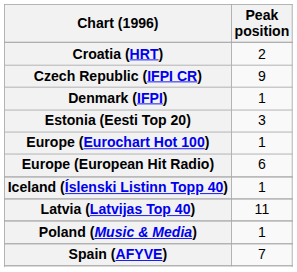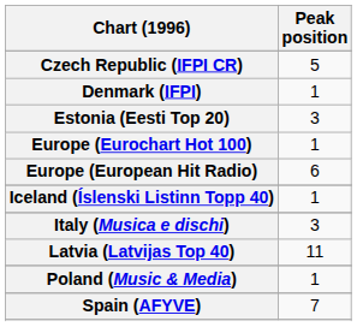 <table class="wikitable sortable plainrowheaders" style="text-align:center">
 <tr>
 <th>Chart (1996)</th>
 <th>Peak<br>position</th>
 </tr>
 <tr>
 </tr>
 <tr>
 </tr>
 <tr>
 </tr>
 <tr>
 </tr>
 <tr>
 </tr>
 <tr>
-<th scope="row">Croatia (<a href='#'>HRT</a>)</th>
-<td style="text-align:center;">2</td>
-</tr>
-<tr>
 <th scope="row">Czech Republic (<a href='#'>IFPI CR</a>)</th>
-<td>9</td>
+<td>5</td>
 </tr>
 <tr>
 <th scope="row">Denmark (<a href='#'>IFPI</a>)</th>
 <td>1</td>
 </tr>
 <tr>
 <th scope="row">Estonia (Eesti Top 20)</th>
 <td align="center">3</td>
 </tr>
 <tr>
 <th scope="row">Europe (<a href='#'>Eurochart Hot 100</a>)</th>
 <td>1</td>
 </tr>
 <tr>
 <th scope="row">Europe (European Hit Radio)</th>
 <td align="center">6</td>
 </tr>
 <tr>
 </tr>
 <tr>
 </tr>
 <tr>
 </tr>
 <tr>
 <th scope="row">Iceland (<a href='#'>Íslenski Listinn Topp 40</a>)</th>
 <td>1</td>
 </tr>
 <tr>
 </tr>
 <tr>
+<th scope="row">Italy (<em><a href='#'>Musica e dischi</a></em>)</th>
+<td>3</td>
+</tr>
+<tr>
 <th scope="row">Latvia (<a href='#'>Latvijas Top 40</a>)</th>
 <td>11</td>
 </tr>
 <tr>
 </tr>
 <tr>
 </tr>
 <tr>
 </tr>
 <tr>
 </tr>
 <tr>
 <th scope="row">Poland (<em><a href='#'>Music & Media</a></em>)</th>
 <td style="text-align:center;">1</td>
 </tr>
 <tr>
 </tr>
 <tr>
 <th scope="row">Spain (<a href='#'>AFYVE</a>)</th>
 <td>7</td>
 </tr>
 <tr>
 </tr>
 <tr>
 </tr>
 <tr>
 </tr>
 </table>
